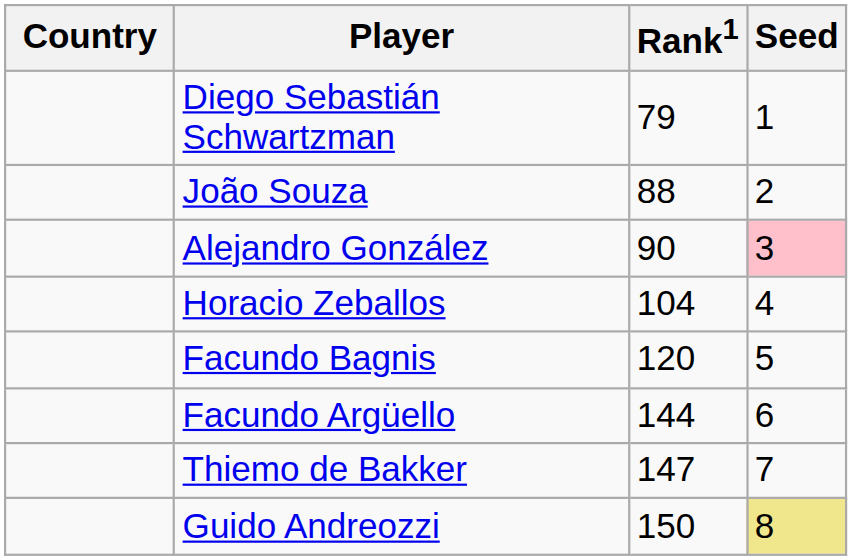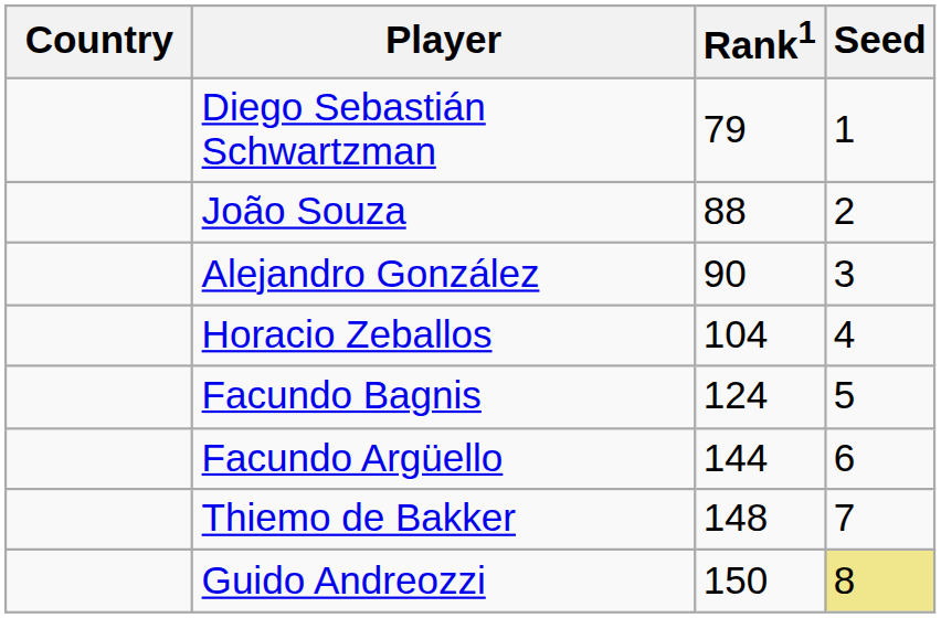 <table class="sortable wikitable">
 <tr>
 <th width="70">Country</th>
 <th width="200">Player</th>
 <th>Rank<sup>1</sup></th>
 <th>Seed</th>
 </tr>
 <tr>
 <td></td>
 <td><a href='#'>Diego Sebastián Schwartzman</a></td>
 <td>79</td>
 <td>1</td>
 </tr>
 <tr>
 <td></td>
 <td><a href='#'>João Souza</a></td>
 <td>88</td>
 <td>2</td>
 </tr>
 <tr>
 <td></td>
 <td><a href='#'>Alejandro González</a></td>
 <td>90</td>
-<td style="background: pink;">3</td>
+<td>3</td>
 </tr>
 <tr>
 <td></td>
 <td><a href='#'>Horacio Zeballos</a></td>
 <td>104</td>
 <td>4</td>
 </tr>
 <tr>
 <td></td>
 <td><a href='#'>Facundo Bagnis</a></td>
-<td>120</td>
+<td>124</td>
 <td>5</td>
 </tr>
 <tr>
 <td></td>
 <td><a href='#'>Facundo Argüello</a></td>
 <td>144</td>
 <td>6</td>
 </tr>
 <tr>
 <td></td>
 <td><a href='#'>Thiemo de Bakker</a></td>
-<td>147</td>
+<td>148</td>
 <td>7</td>
 </tr>
 <tr>
 <td></td>
 <td><a href='#'>Guido Andreozzi</a></td>
 <td>150</td>
 <td style="background: khaki;">8</td>
 </tr>
 </table>
